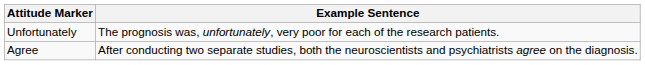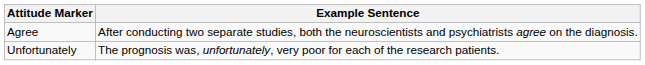 <table class="wikitable">
 <tr>
 <th>Attitude Marker</th>
 <th>Example Sentence</th>
 </tr>
 <tr>
+<td>Agree</td>
+<td>After conducting two separate studies, both the neuroscientists and psychiatrists <em>agree</em> on the diagnosis.</td>
+</tr>
+<tr>
 <td>Unfortunately</td>
 <td>The prognosis was, <em>unfortunately</em>, very poor for each of the research patients.</td>
 </tr>
-<tr>
-<td>Agree</td>
-<td>After conducting two separate studies, both the neuroscientists and psychiatrists <em>agree</em> on the diagnosis.</td>
-</tr>
 </table>
